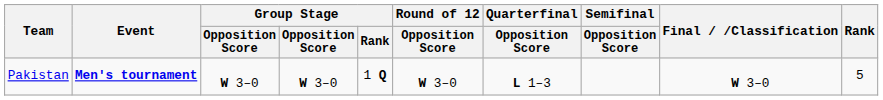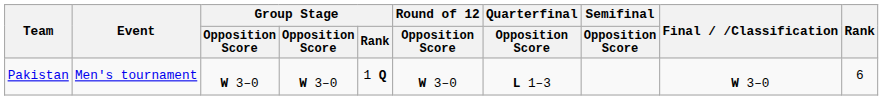 <table class=wikitable style=font-size:90%;text-align:center>
 <tr>
 <th rowspan=2>Team</th>
 <th rowspan=2>Event</th>
 <th colspan="3">Group Stage</th>
 <th>Round of 12</th>
 <th>Quarterfinal</th>
 <th>Semifinal</th>
 <th rowspan="2">Final / /Classification</th>
 <th rowspan="2">Rank</th>
 </tr>
 <tr style=font-size:95%>
 <th>Opposition<br>Score</th>
 <th>Opposition<br>Score</th>
 <th>Rank</th>
 <th>Opposition<br>Score</th>
 <th>Opposition<br>Score</th>
 <th>Opposition<br>Score</th>
 </tr>
 <tr>
 <td align=left><a href='#'>Pakistan</a></td>
-<td align=left><strong><a href='#'>Men's tournament</a></strong></td>
+<td align=left><a href='#'>Men's tournament</a></td>
 <td><br><strong>W</strong> 3–0</td>
 <td><br><strong>W</strong> 3–0</td>
 <td>1 <strong>Q</strong></td>
 <td><br><strong>W</strong> 3–0</td>
 <td><br><strong>L</strong> 1–3</td>
 <td></td>
 <td><br><strong>W</strong> 3–0</td>
-<td>5</td>
+<td>6</td>
 </tr>
 </table>
